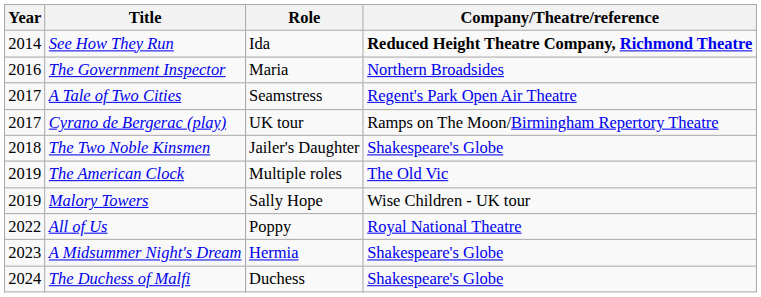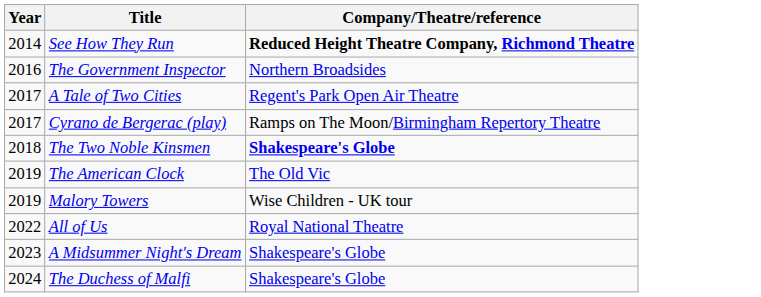 <table class="wikitable sortable">
 <tr>
 <th>Year</th>
 <th>Title</th>
-<th>Role</th>
 <th>Company/Theatre/reference</th>
 </tr>
 <tr>
 <td>2014</td>
 <td><em><a href='#'>See How They Run</a></em></td>
-<td>Ida</td>
 <td><strong>Reduced Height Theatre Company, <a href='#'>Richmond Theatre</a></strong></td>
 </tr>
 <tr>
 <td>2016</td>
 <td><em><a href='#'>The Government Inspector</a></em></td>
-<td>Maria</td>
 <td><a href='#'>Northern Broadsides</a></td>
 </tr>
 <tr>
 <td>2017</td>
 <td><em><a href='#'>A Tale of Two Cities</a></em></td>
-<td>Seamstress</td>
 <td><a href='#'>Regent's Park Open Air Theatre</a></td>
 </tr>
 <tr>
 <td>2017</td>
 <td><em><a href='#'>Cyrano de Bergerac (play)</a></em></td>
-<td>UK tour</td>
 <td>Ramps on The Moon/<a href='#'>Birmingham Repertory Theatre</a></td>
 </tr>
 <tr>
 <td>2018</td>
 <td><em><a href='#'>The Two Noble Kinsmen</a></em></td>
-<td>Jailer's Daughter</td>
-<td><a href='#'>Shakespeare's Globe</a></td>
+<td><strong><a href='#'>Shakespeare's Globe</a></strong></td>
 </tr>
 <tr>
 <td>2019</td>
 <td><em><a href='#'>The American Clock</a></em></td>
-<td>Multiple roles</td>
 <td><a href='#'>The Old Vic</a></td>
 </tr>
 <tr>
 <td>2019</td>
 <td><em><a href='#'>Malory Towers</a></em></td>
-<td>Sally Hope</td>
 <td>Wise Children - UK tour</td>
 </tr>
 <tr>
 <td>2022</td>
 <td><em><a href='#'>All of Us</a></em></td>
-<td>Poppy</td>
 <td><a href='#'>Royal National Theatre</a></td>
 </tr>
 <tr>
 <td>2023</td>
 <td><em><a href='#'>A Midsummer Night's Dream</a></em></td>
-<td><a href='#'>Hermia</a></td>
 <td><a href='#'>Shakespeare's Globe</a></td>
 </tr>
 <tr>
 <td>2024</td>
 <td><em><a href='#'>The Duchess of Malfi</a></em></td>
-<td>Duchess</td>
 <td><a href='#'>Shakespeare's Globe</a></td>
 </tr>
 </table>
